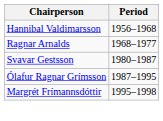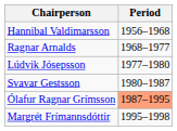 <table class="wikitable">
 <tr>
 <th>Chairperson</th>
 <th>Period</th>
 </tr>
 <tr>
 <td><a href='#'>Hannibal Valdimarsson</a></td>
 <td>1956–1968</td>
 </tr>
 <tr>
 <td><a href='#'>Ragnar Arnalds</a></td>
 <td>1968–1977</td>
 </tr>
 <tr>
+<td><a href='#'>Lúdvik Jósepsson</a></td>
+<td>1977–1980</td>
+</tr>
+<tr>
 <td><a href='#'>Svavar Gestsson</a></td>
 <td>1980–1987</td>
 </tr>
 <tr>
 <td><a href='#'>Ólafur Ragnar Grímsson</a></td>
-<td>1987–1995</td>
+<td style="background: lightsalmon;">1987–1995</td>
 </tr>
 <tr>
 <td><a href='#'>Margrét Frímannsdóttir</a></td>
 <td>1995–1998</td>
 </tr>
 </table>
